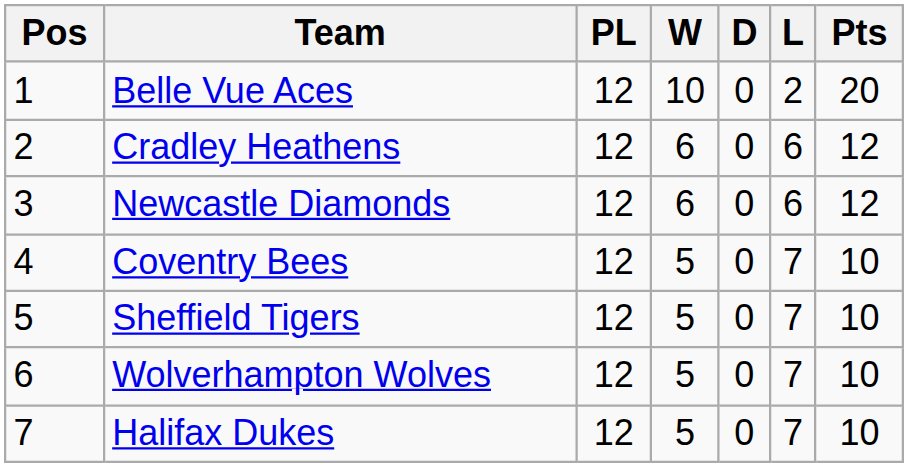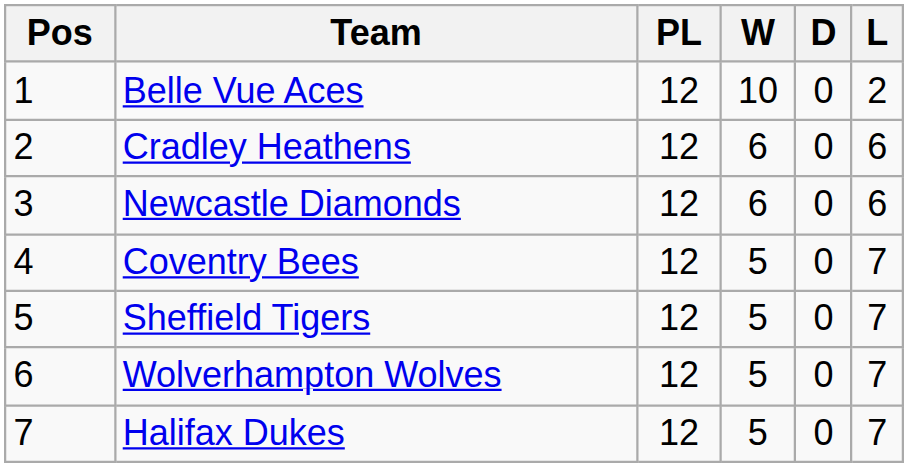 <table class=wikitable width="400">
 <tr>
 <th>Pos</th>
 <th>Team</th>
 <th>PL</th>
 <th>W</th>
 <th>D</th>
 <th>L</th>
-<th>Pts</th>
 </tr>
 <tr>
 <td>1</td>
 <td><a href='#'>Belle Vue Aces</a></td>
 <td align="center">12</td>
 <td align="center">10</td>
 <td align="center">0</td>
 <td align="center">2</td>
-<td align="center">20</td>
 </tr>
 <tr>
 <td>2</td>
 <td><a href='#'>Cradley Heathens</a></td>
 <td align="center">12</td>
 <td align="center">6</td>
 <td align="center">0</td>
 <td align="center">6</td>
-<td align="center">12</td>
 </tr>
 <tr>
 <td>3</td>
 <td><a href='#'>Newcastle Diamonds</a></td>
 <td align="center">12</td>
 <td align="center">6</td>
 <td align="center">0</td>
 <td align="center">6</td>
-<td align="center">12</td>
 </tr>
 <tr>
 <td>4</td>
 <td><a href='#'>Coventry Bees</a></td>
 <td align="center">12</td>
 <td align="center">5</td>
 <td align="center">0</td>
 <td align="center">7</td>
-<td align="center">10</td>
 </tr>
 <tr>
 <td>5</td>
 <td><a href='#'>Sheffield Tigers</a></td>
 <td align="center">12</td>
 <td align="center">5</td>
 <td align="center">0</td>
 <td align="center">7</td>
-<td align="center">10</td>
 </tr>
 <tr>
 <td>6</td>
 <td><a href='#'>Wolverhampton Wolves</a></td>
 <td align="center">12</td>
 <td align="center">5</td>
 <td align="center">0</td>
 <td align="center">7</td>
-<td align="center">10</td>
 </tr>
 <tr>
 <td>7</td>
 <td><a href='#'>Halifax Dukes</a></td>
 <td align="center">12</td>
 <td align="center">5</td>
 <td align="center">0</td>
 <td align="center">7</td>
-<td align="center">10</td>
 </tr>
 </table>
